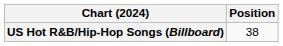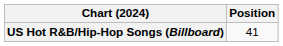 <table class="wikitable plainrowheaders" style="text-align:center">
 <tr>
 <th scope="col">Chart (2024)</th>
 <th scope="col">Position</th>
 </tr>
 <tr>
 <th scope="row">US Hot R&B/Hip-Hop Songs (<em>Billboard</em>)</th>
-<td>38</td>
+<td>41</td>
 </tr>
 </table>
